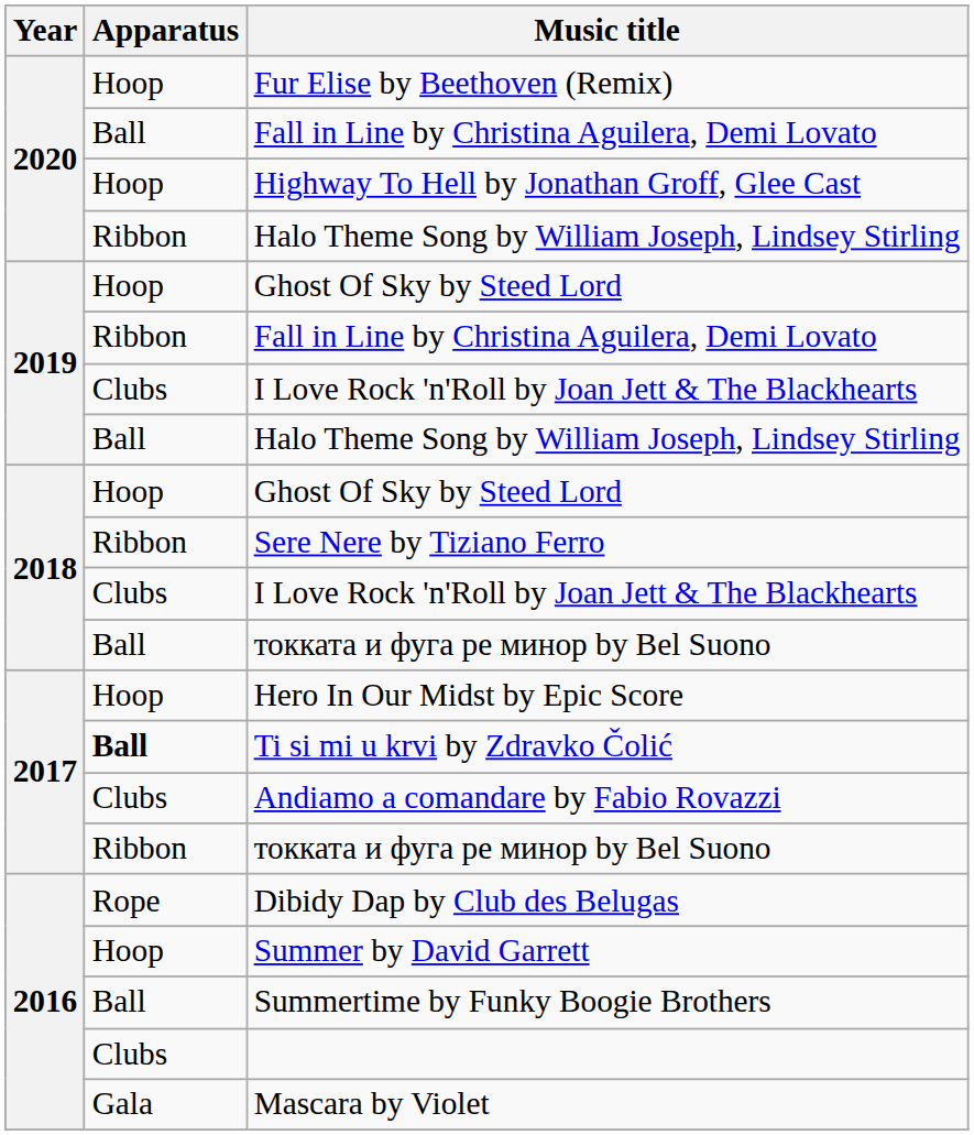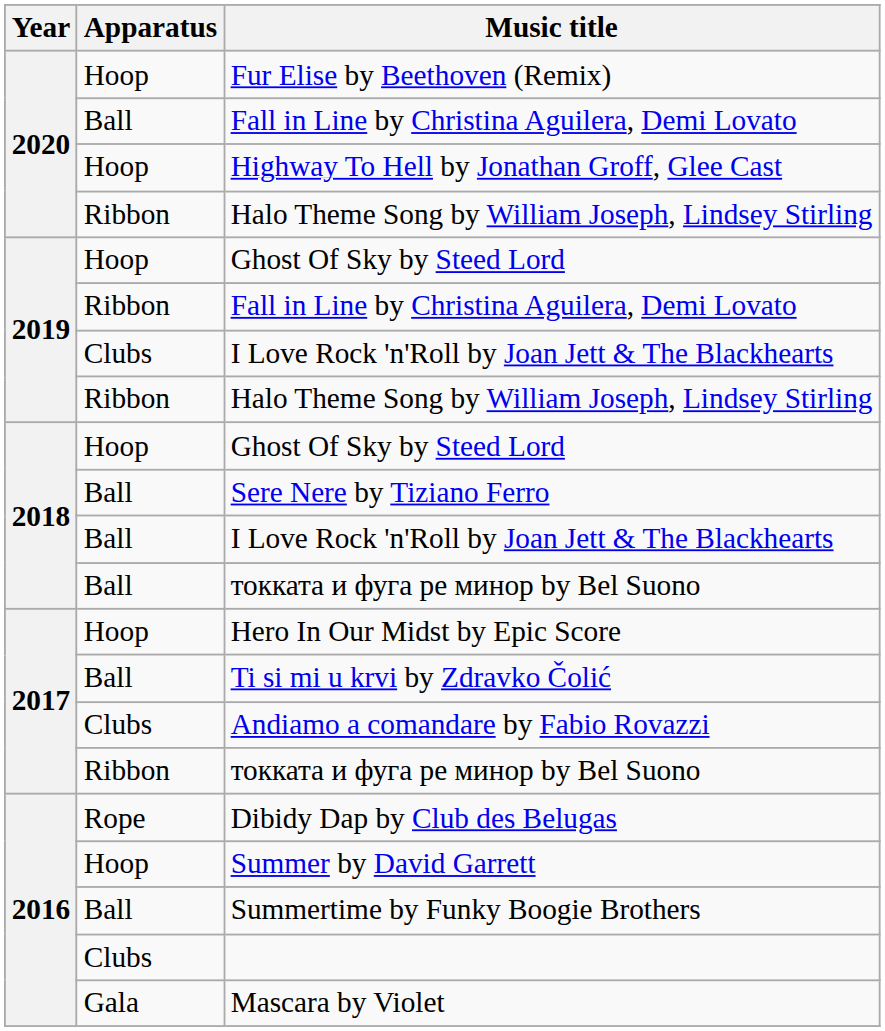 <table class="wikitable plainrowheaders">
 <tr>
 <th scope=col>Year</th>
 <th scope=col>Apparatus</th>
 <th scope=col>Music title</th>
 </tr>
 <tr>
 <th scope=row rowspan=4>2020</th>
 <td>Hoop</td>
 <td><a href='#'>Fur Elise</a> by <a href='#'>Beethoven</a> (Remix)</td>
 </tr>
 <tr>
 <td>Ball</td>
 <td><a href='#'>Fall in Line</a> by <a href='#'>Christina Aguilera</a>, <a href='#'>Demi Lovato</a></td>
 </tr>
 <tr>
 <td>Hoop</td>
 <td><a href='#'>Highway To Hell</a> by <a href='#'>Jonathan Groff</a>, <a href='#'>Glee Cast</a></td>
 </tr>
 <tr>
 <td>Ribbon</td>
 <td>Halo Theme Song by <a href='#'>William Joseph</a>, <a href='#'>Lindsey Stirling</a></td>
 </tr>
 <tr>
 <th scope=row rowspan=4>2019</th>
 <td>Hoop</td>
 <td>Ghost Of Sky by <a href='#'>Steed Lord</a></td>
 </tr>
 <tr>
 <td>Ribbon</td>
 <td><a href='#'>Fall in Line</a> by <a href='#'>Christina Aguilera</a>, <a href='#'>Demi Lovato</a></td>
 </tr>
 <tr>
 <td>Clubs</td>
 <td>I Love Rock 'n'Roll by <a href='#'>Joan Jett & The Blackhearts</a></td>
 </tr>
 <tr>
-<td>Ball</td>
+<td>Ribbon</td>
 <td>Halo Theme Song by <a href='#'>William Joseph</a>, <a href='#'>Lindsey Stirling</a></td>
 </tr>
 <tr>
 <th scope=row rowspan=4>2018</th>
 <td>Hoop</td>
 <td>Ghost Of Sky by <a href='#'>Steed Lord</a></td>
 </tr>
 <tr>
-<td>Ribbon</td>
+<td>Ball</td>
 <td><a href='#'>Sere Nere</a> by <a href='#'>Tiziano Ferro</a></td>
 </tr>
 <tr>
-<td>Clubs</td>
+<td>Ball</td>
 <td>I Love Rock 'n'Roll by <a href='#'>Joan Jett & The Blackhearts</a></td>
 </tr>
 <tr>
 <td>Ball</td>
 <td>токката и фуга ре минор by Bel Suono</td>
 </tr>
 <tr>
 <th scope=row rowspan=4>2017</th>
 <td>Hoop</td>
 <td>Hero In Our Midst by Epic Score</td>
 </tr>
 <tr>
-<td><strong>Ball</strong></td>
+<td>Ball</td>
 <td><a href='#'>Ti si mi u krvi</a> by <a href='#'>Zdravko Čolić</a></td>
 </tr>
 <tr>
 <td>Clubs</td>
 <td><a href='#'>Andiamo a comandare</a> by <a href='#'>Fabio Rovazzi</a></td>
 </tr>
 <tr>
 <td>Ribbon</td>
 <td>токката и фуга ре минор by Bel Suono</td>
 </tr>
 <tr>
 <th scope=row rowspan=5>2016</th>
 <td>Rope</td>
 <td>Dibidy Dap by <a href='#'>Club des Belugas</a></td>
 </tr>
 <tr>
 <td>Hoop</td>
 <td><a href='#'>Summer</a> by <a href='#'>David Garrett</a></td>
 </tr>
 <tr>
 <td>Ball</td>
 <td>Summertime by Funky Boogie Brothers</td>
 </tr>
 <tr>
 <td>Clubs</td>
 <td></td>
 </tr>
 <tr>
 <td>Gala</td>
 <td>Mascara by Violet</td>
 </tr>
 </table>
